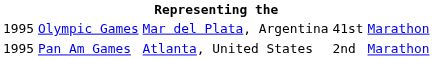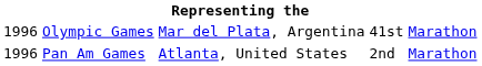 <table>
 <tr>
 <th colspan="5">Representing the </th>
 </tr>
 <tr>
-<td>1995</td>
+<td>1996</td>
 <td><a href='#'>Olympic Games</a></td>
 <td><a href='#'>Mar del Plata</a>, Argentina</td>
 <td>41st</td>
 <td><a href='#'>Marathon</a></td>
 </tr>
 <tr>
 </tr>
 <tr>
-<td>1995</td>
+<td>1996</td>
 <td><a href='#'>Pan Am Games</a></td>
 <td><a href='#'>Atlanta</a>, United States</td>
 <td>2nd</td>
 <td><a href='#'>Marathon</a></td>
 </tr>
 </table>
